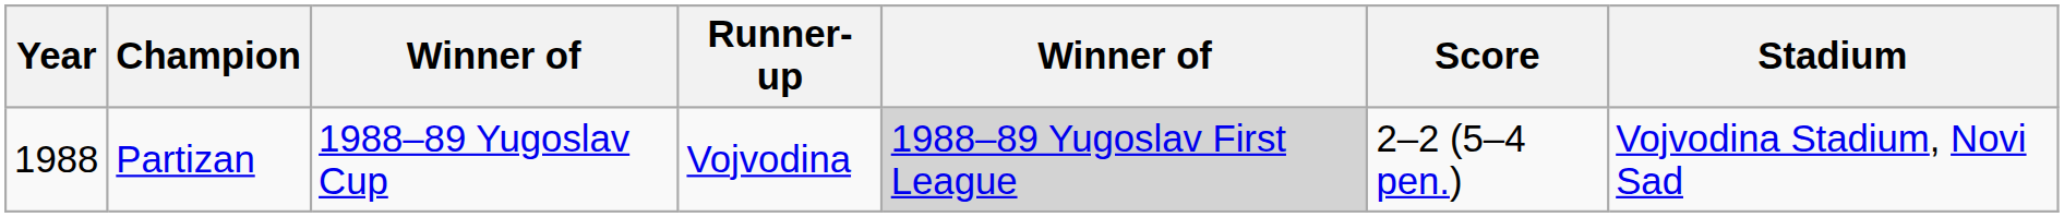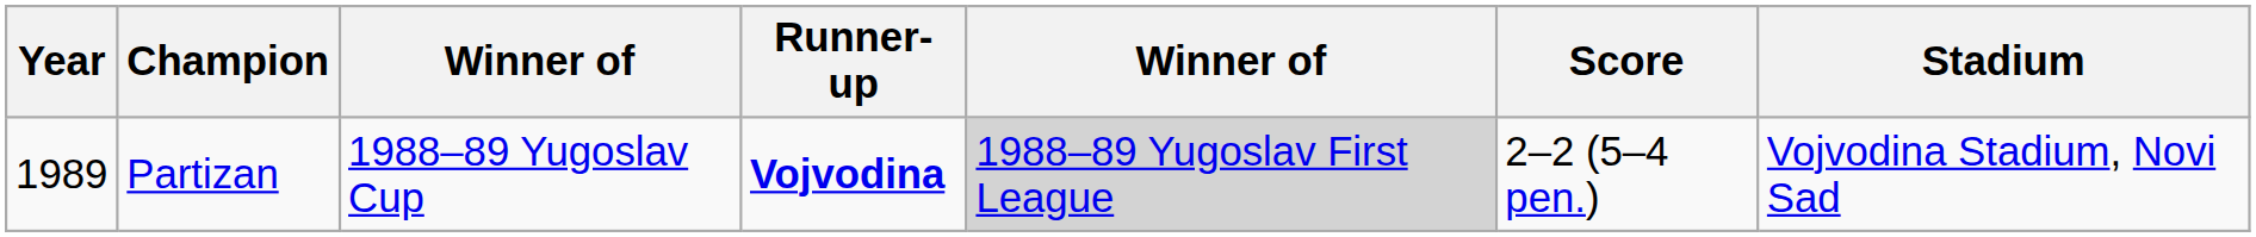 <table class="wikitable">
 <tr>
 <th>Year</th>
 <th>Champion</th>
 <th>Winner of</th>
 <th>Runner-up</th>
 <th>Winner of</th>
 <th>Score</th>
 <th>Stadium</th>
 </tr>
 <tr>
-<td>1988</td>
+<td>1989</td>
 <td><a href='#'>Partizan</a></td>
 <td><a href='#'>1988–89 Yugoslav Cup</a></td>
-<td><a href='#'>Vojvodina</a></td>
+<td><strong><a href='#'>Vojvodina</a></strong></td>
 <td style="background: lightgrey;"><a href='#'>1988–89 Yugoslav First League</a></td>
 <td>2–2 (5–4 <a href='#'>pen.</a>)</td>
 <td><a href='#'>Vojvodina Stadium</a>, <a href='#'>Novi Sad</a></td>
 </tr>
 </table>
